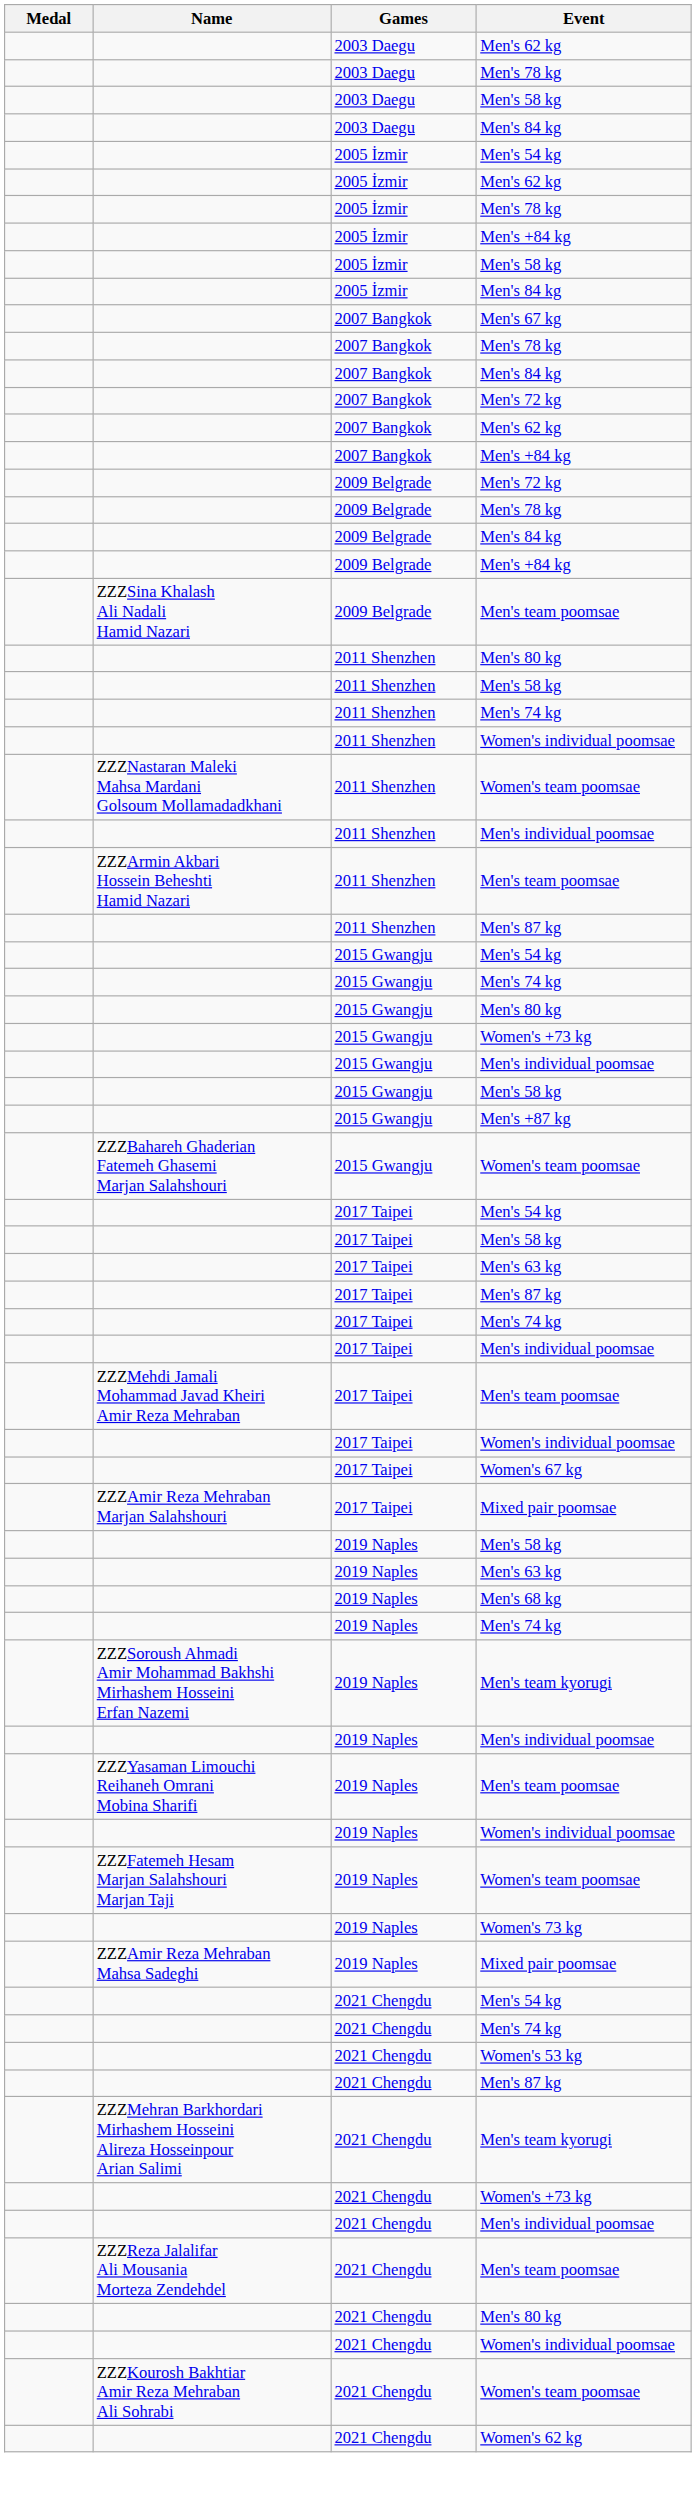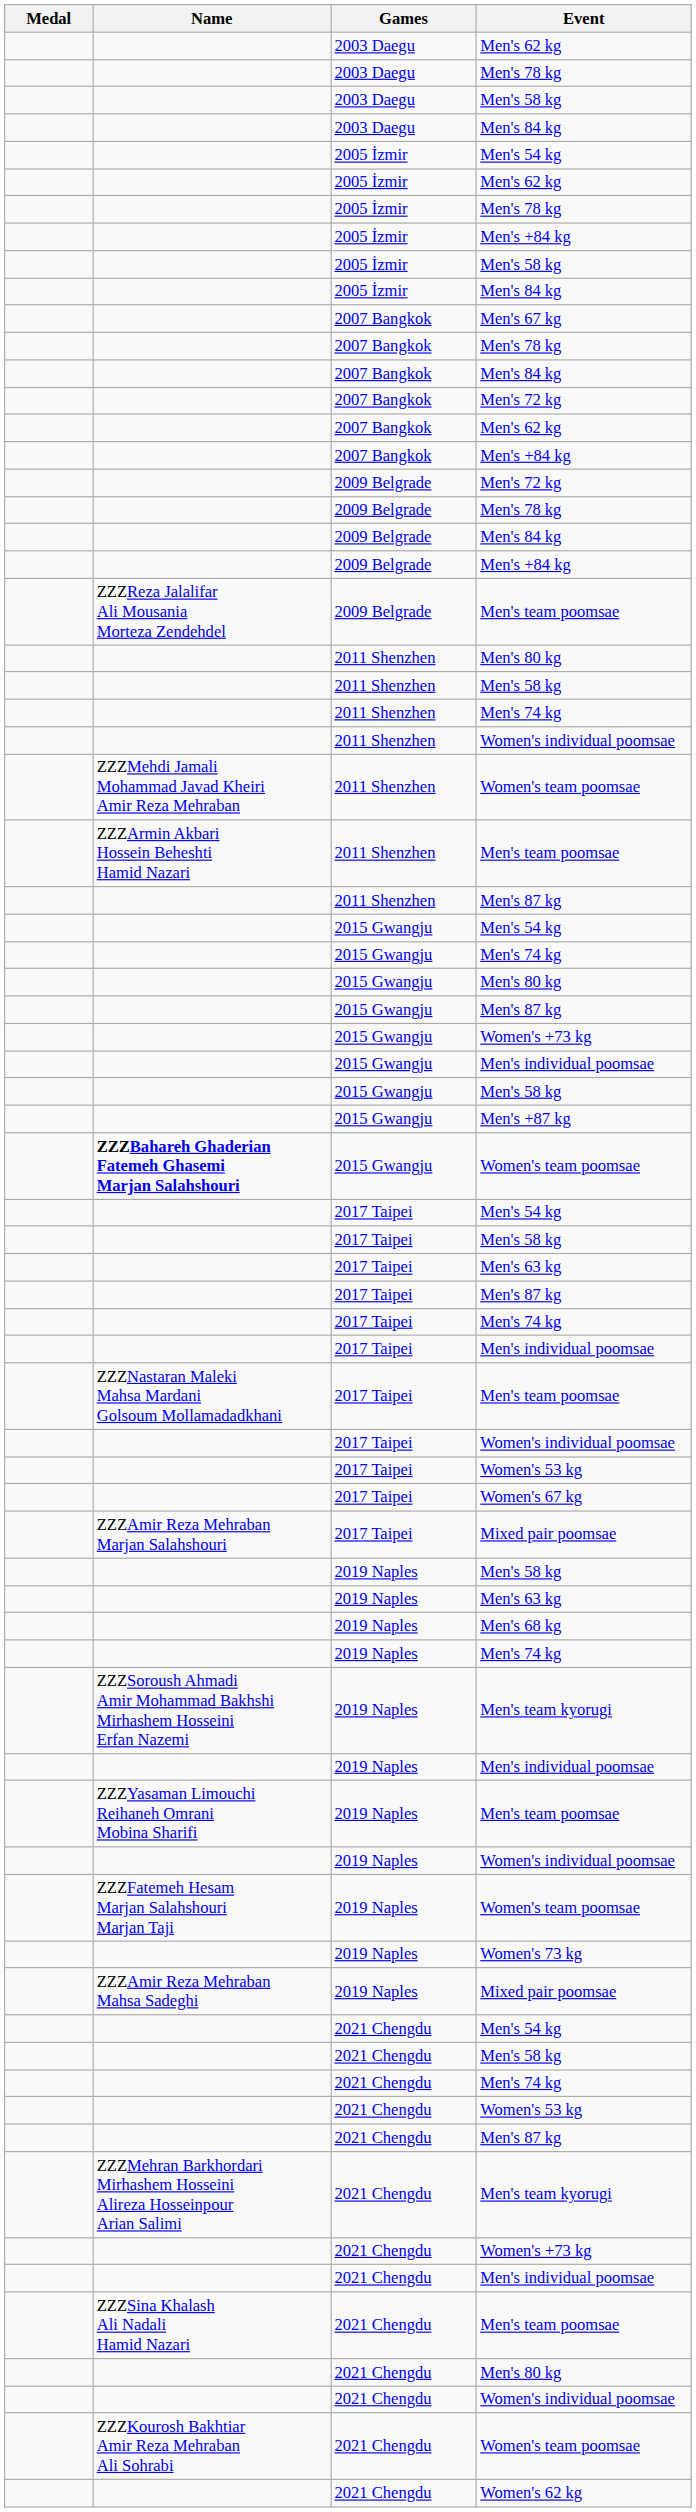 <table class="wikitable sortable" style="font-size:90%">
 <tr>
 <th width="70">Medal</th>
 <th width="200">Name</th>
 <th width="120">Games</th>
 <th width="180">Event</th>
 </tr>
 <tr>
 <td></td>
 <td></td>
 <td><a href='#'>2003 Daegu</a></td>
 <td><a href='#'>Men's 62 kg</a></td>
 </tr>
 <tr>
 <td></td>
 <td></td>
 <td><a href='#'>2003 Daegu</a></td>
 <td><a href='#'>Men's 78 kg</a></td>
 </tr>
 <tr>
 <td></td>
 <td></td>
 <td><a href='#'>2003 Daegu</a></td>
 <td><a href='#'>Men's 58 kg</a></td>
 </tr>
 <tr>
 <td></td>
 <td></td>
 <td><a href='#'>2003 Daegu</a></td>
 <td><a href='#'>Men's 84 kg</a></td>
 </tr>
 <tr>
 <td></td>
 <td></td>
 <td><a href='#'>2005 İzmir</a></td>
 <td><a href='#'>Men's 54 kg</a></td>
 </tr>
 <tr>
 <td></td>
 <td></td>
 <td><a href='#'>2005 İzmir</a></td>
 <td><a href='#'>Men's 62 kg</a></td>
 </tr>
 <tr>
 <td></td>
 <td></td>
 <td><a href='#'>2005 İzmir</a></td>
 <td><a href='#'>Men's 78 kg</a></td>
 </tr>
 <tr>
 <td></td>
 <td></td>
 <td><a href='#'>2005 İzmir</a></td>
 <td><a href='#'>Men's +84 kg</a></td>
 </tr>
 <tr>
 <td></td>
 <td></td>
 <td><a href='#'>2005 İzmir</a></td>
 <td><a href='#'>Men's 58 kg</a></td>
 </tr>
 <tr>
 <td></td>
 <td></td>
 <td><a href='#'>2005 İzmir</a></td>
 <td><a href='#'>Men's 84 kg</a></td>
 </tr>
 <tr>
 <td></td>
 <td></td>
 <td><a href='#'>2007 Bangkok</a></td>
 <td><a href='#'>Men's 67 kg</a></td>
 </tr>
 <tr>
 <td></td>
 <td></td>
 <td><a href='#'>2007 Bangkok</a></td>
 <td><a href='#'>Men's 78 kg</a></td>
 </tr>
 <tr>
 <td></td>
 <td></td>
 <td><a href='#'>2007 Bangkok</a></td>
 <td><a href='#'>Men's 84 kg</a></td>
 </tr>
 <tr>
 <td></td>
 <td></td>
 <td><a href='#'>2007 Bangkok</a></td>
 <td><a href='#'>Men's 72 kg</a></td>
 </tr>
 <tr>
 <td></td>
 <td></td>
 <td><a href='#'>2007 Bangkok</a></td>
 <td><a href='#'>Men's 62 kg</a></td>
 </tr>
 <tr>
 <td></td>
 <td></td>
 <td><a href='#'>2007 Bangkok</a></td>
 <td><a href='#'>Men's +84 kg</a></td>
 </tr>
 <tr>
 <td></td>
 <td></td>
 <td><a href='#'>2009 Belgrade</a></td>
 <td><a href='#'>Men's 72 kg</a></td>
 </tr>
 <tr>
 <td></td>
 <td></td>
 <td><a href='#'>2009 Belgrade</a></td>
 <td><a href='#'>Men's 78 kg</a></td>
 </tr>
 <tr>
 <td></td>
 <td></td>
 <td><a href='#'>2009 Belgrade</a></td>
 <td><a href='#'>Men's 84 kg</a></td>
 </tr>
 <tr>
 <td></td>
 <td></td>
 <td><a href='#'>2009 Belgrade</a></td>
 <td><a href='#'>Men's +84 kg</a></td>
 </tr>
 <tr>
 <td></td>
-<td><span>ZZZ</span><a href='#'>Sina Khalash</a><br><a href='#'>Ali Nadali</a><br><a href='#'>Hamid Nazari</a></td>
+<td><span>ZZZ</span><a href='#'>Reza Jalalifar</a><br><a href='#'>Ali Mousania</a><br><a href='#'>Morteza Zendehdel</a></td>
 <td><a href='#'>2009 Belgrade</a></td>
 <td><a href='#'>Men's team poomsae</a></td>
 </tr>
 <tr>
 <td></td>
 <td></td>
 <td><a href='#'>2011 Shenzhen</a></td>
 <td><a href='#'>Men's 80 kg</a></td>
 </tr>
 <tr>
 <td></td>
 <td></td>
 <td><a href='#'>2011 Shenzhen</a></td>
 <td><a href='#'>Men's 58 kg</a></td>
 </tr>
 <tr>
 <td></td>
 <td></td>
 <td><a href='#'>2011 Shenzhen</a></td>
 <td><a href='#'>Men's 74 kg</a></td>
 </tr>
 <tr>
 <td></td>
 <td></td>
 <td><a href='#'>2011 Shenzhen</a></td>
 <td><a href='#'>Women's individual poomsae</a></td>
 </tr>
 <tr>
 <td></td>
-<td><span>ZZZ</span><a href='#'>Nastaran Maleki</a><br><a href='#'>Mahsa Mardani</a><br><a href='#'>Golsoum Mollamadadkhani</a></td>
+<td><span>ZZZ</span><a href='#'>Mehdi Jamali</a><br><a href='#'>Mohammad Javad Kheiri</a><br><a href='#'>Amir Reza Mehraban</a></td>
 <td><a href='#'>2011 Shenzhen</a></td>
 <td><a href='#'>Women's team poomsae</a></td>
-</tr>
-<tr>
-<td></td>
-<td></td>
-<td><a href='#'>2011 Shenzhen</a></td>
-<td><a href='#'>Men's individual poomsae</a></td>
 </tr>
 <tr>
 <td></td>
 <td><span>ZZZ</span><a href='#'>Armin Akbari</a><br><a href='#'>Hossein Beheshti</a><br><a href='#'>Hamid Nazari</a></td>
 <td><a href='#'>2011 Shenzhen</a></td>
 <td><a href='#'>Men's team poomsae</a></td>
 </tr>
 <tr>
 <td></td>
 <td></td>
 <td><a href='#'>2011 Shenzhen</a></td>
 <td><a href='#'>Men's 87 kg</a></td>
 </tr>
 <tr>
 <td></td>
 <td></td>
 <td><a href='#'>2015 Gwangju</a></td>
 <td><a href='#'>Men's 54 kg</a></td>
 </tr>
 <tr>
 <td></td>
 <td></td>
 <td><a href='#'>2015 Gwangju</a></td>
 <td><a href='#'>Men's 74 kg</a></td>
 </tr>
 <tr>
 <td></td>
 <td></td>
 <td><a href='#'>2015 Gwangju</a></td>
 <td><a href='#'>Men's 80 kg</a></td>
 </tr>
 <tr>
 <td></td>
 <td></td>
 <td><a href='#'>2015 Gwangju</a></td>
+<td><a href='#'>Men's 87 kg</a></td>
+</tr>
+<tr>
+<td></td>
+<td></td>
+<td><a href='#'>2015 Gwangju</a></td>
 <td><a href='#'>Women's +73 kg</a></td>
 </tr>
 <tr>
 <td></td>
 <td></td>
 <td><a href='#'>2015 Gwangju</a></td>
 <td><a href='#'>Men's individual poomsae</a></td>
 </tr>
 <tr>
 <td></td>
 <td></td>
 <td><a href='#'>2015 Gwangju</a></td>
 <td><a href='#'>Men's 58 kg</a></td>
 </tr>
 <tr>
 <td></td>
 <td></td>
 <td><a href='#'>2015 Gwangju</a></td>
 <td><a href='#'>Men's +87 kg</a></td>
 </tr>
 <tr>
 <td></td>
-<td><span>ZZZ</span><a href='#'>Bahareh Ghaderian</a><br><a href='#'>Fatemeh Ghasemi</a><br><a href='#'>Marjan Salahshouri</a></td>
+<td><strong><span>ZZZ</span><a href='#'>Bahareh Ghaderian</a><br><a href='#'>Fatemeh Ghasemi</a><br><a href='#'>Marjan Salahshouri</a></strong></td>
 <td><a href='#'>2015 Gwangju</a></td>
 <td><a href='#'>Women's team poomsae</a></td>
 </tr>
 <tr>
 <td></td>
 <td></td>
 <td><a href='#'>2017 Taipei</a></td>
 <td><a href='#'>Men's 54 kg</a></td>
 </tr>
 <tr>
 <td></td>
 <td></td>
 <td><a href='#'>2017 Taipei</a></td>
 <td><a href='#'>Men's 58 kg</a></td>
 </tr>
 <tr>
 <td></td>
 <td></td>
 <td><a href='#'>2017 Taipei</a></td>
 <td><a href='#'>Men's 63 kg</a></td>
 </tr>
 <tr>
 <td></td>
 <td></td>
 <td><a href='#'>2017 Taipei</a></td>
 <td><a href='#'>Men's 87 kg</a></td>
 </tr>
 <tr>
 <td></td>
 <td></td>
 <td><a href='#'>2017 Taipei</a></td>
 <td><a href='#'>Men's 74 kg</a></td>
 </tr>
 <tr>
 <td></td>
 <td></td>
 <td><a href='#'>2017 Taipei</a></td>
 <td><a href='#'>Men's individual poomsae</a></td>
 </tr>
 <tr>
 <td></td>
-<td><span>ZZZ</span><a href='#'>Mehdi Jamali</a><br><a href='#'>Mohammad Javad Kheiri</a><br><a href='#'>Amir Reza Mehraban</a></td>
+<td><span>ZZZ</span><a href='#'>Nastaran Maleki</a><br><a href='#'>Mahsa Mardani</a><br><a href='#'>Golsoum Mollamadadkhani</a></td>
 <td><a href='#'>2017 Taipei</a></td>
 <td><a href='#'>Men's team poomsae</a></td>
 </tr>
 <tr>
 <td></td>
 <td></td>
 <td><a href='#'>2017 Taipei</a></td>
 <td><a href='#'>Women's individual poomsae</a></td>
+</tr>
+<tr>
+<td></td>
+<td></td>
+<td><a href='#'>2017 Taipei</a></td>
+<td><a href='#'>Women's 53 kg</a></td>
 </tr>
 <tr>
 <td></td>
 <td></td>
 <td><a href='#'>2017 Taipei</a></td>
 <td><a href='#'>Women's 67 kg</a></td>
 </tr>
 <tr>
 <td></td>
 <td><span>ZZZ</span><a href='#'>Amir Reza Mehraban</a><br><a href='#'>Marjan Salahshouri</a></td>
 <td><a href='#'>2017 Taipei</a></td>
 <td><a href='#'>Mixed pair poomsae</a></td>
 </tr>
 <tr>
 <td></td>
 <td></td>
 <td><a href='#'>2019 Naples</a></td>
 <td><a href='#'>Men's 58 kg</a></td>
 </tr>
 <tr>
 <td></td>
 <td></td>
 <td><a href='#'>2019 Naples</a></td>
 <td><a href='#'>Men's 63 kg</a></td>
 </tr>
 <tr>
 <td></td>
 <td></td>
 <td><a href='#'>2019 Naples</a></td>
 <td><a href='#'>Men's 68 kg</a></td>
 </tr>
 <tr>
 <td></td>
 <td></td>
 <td><a href='#'>2019 Naples</a></td>
 <td><a href='#'>Men's 74 kg</a></td>
 </tr>
 <tr>
 <td></td>
 <td><span>ZZZ</span><a href='#'>Soroush Ahmadi</a><br><a href='#'>Amir Mohammad Bakhshi</a><br><a href='#'>Mirhashem Hosseini</a><br><a href='#'>Erfan Nazemi</a></td>
 <td><a href='#'>2019 Naples</a></td>
 <td><a href='#'>Men's team kyorugi</a></td>
 </tr>
 <tr>
 <td></td>
 <td></td>
 <td><a href='#'>2019 Naples</a></td>
 <td><a href='#'>Men's individual poomsae</a></td>
 </tr>
 <tr>
 <td></td>
 <td><span>ZZZ</span><a href='#'>Yasaman Limouchi</a><br><a href='#'>Reihaneh Omrani</a><br><a href='#'>Mobina Sharifi</a></td>
 <td><a href='#'>2019 Naples</a></td>
 <td><a href='#'>Men's team poomsae</a></td>
 </tr>
 <tr>
 <td></td>
 <td></td>
 <td><a href='#'>2019 Naples</a></td>
 <td><a href='#'>Women's individual poomsae</a></td>
 </tr>
 <tr>
 <td></td>
 <td><span>ZZZ</span><a href='#'>Fatemeh Hesam</a><br><a href='#'>Marjan Salahshouri</a><br><a href='#'>Marjan Taji</a></td>
 <td><a href='#'>2019 Naples</a></td>
 <td><a href='#'>Women's team poomsae</a></td>
 </tr>
 <tr>
 <td></td>
 <td></td>
 <td><a href='#'>2019 Naples</a></td>
 <td><a href='#'>Women's 73 kg</a></td>
 </tr>
 <tr>
 <td></td>
 <td><span>ZZZ</span><a href='#'>Amir Reza Mehraban</a><br><a href='#'>Mahsa Sadeghi</a></td>
 <td><a href='#'>2019 Naples</a></td>
 <td><a href='#'>Mixed pair poomsae</a></td>
 </tr>
 <tr>
 <td></td>
 <td></td>
 <td><a href='#'>2021 Chengdu</a></td>
 <td><a href='#'>Men's 54 kg</a></td>
 </tr>
 <tr>
 <td></td>
 <td></td>
 <td><a href='#'>2021 Chengdu</a></td>
+<td><a href='#'>Men's 58 kg</a></td>
+</tr>
+<tr>
+<td></td>
+<td></td>
+<td><a href='#'>2021 Chengdu</a></td>
 <td><a href='#'>Men's 74 kg</a></td>
 </tr>
 <tr>
 <td></td>
 <td></td>
 <td><a href='#'>2021 Chengdu</a></td>
 <td><a href='#'>Women's 53 kg</a></td>
 </tr>
 <tr>
 <td></td>
 <td></td>
 <td><a href='#'>2021 Chengdu</a></td>
 <td><a href='#'>Men's 87 kg</a></td>
 </tr>
 <tr>
 <td></td>
 <td><span>ZZZ</span><a href='#'>Mehran Barkhordari</a><br><a href='#'>Mirhashem Hosseini</a><br><a href='#'>Alireza Hosseinpour</a><br><a href='#'>Arian Salimi</a></td>
 <td><a href='#'>2021 Chengdu</a></td>
 <td><a href='#'>Men's team kyorugi</a></td>
 </tr>
 <tr>
 <td></td>
 <td></td>
 <td><a href='#'>2021 Chengdu</a></td>
 <td><a href='#'>Women's +73 kg</a></td>
 </tr>
 <tr>
 <td></td>
 <td></td>
 <td><a href='#'>2021 Chengdu</a></td>
 <td><a href='#'>Men's individual poomsae</a></td>
 </tr>
 <tr>
 <td></td>
-<td><span>ZZZ</span><a href='#'>Reza Jalalifar</a><br><a href='#'>Ali Mousania</a><br><a href='#'>Morteza Zendehdel</a></td>
+<td><span>ZZZ</span><a href='#'>Sina Khalash</a><br><a href='#'>Ali Nadali</a><br><a href='#'>Hamid Nazari</a></td>
 <td><a href='#'>2021 Chengdu</a></td>
 <td><a href='#'>Men's team poomsae</a></td>
 </tr>
 <tr>
 <td></td>
 <td></td>
 <td><a href='#'>2021 Chengdu</a></td>
 <td><a href='#'>Men's 80 kg</a></td>
 </tr>
 <tr>
 <td></td>
 <td></td>
 <td><a href='#'>2021 Chengdu</a></td>
 <td><a href='#'>Women's individual poomsae</a></td>
 </tr>
 <tr>
 <td></td>
 <td><span>ZZZ</span><a href='#'>Kourosh Bakhtiar</a><br><a href='#'>Amir Reza Mehraban</a><br><a href='#'>Ali Sohrabi</a></td>
 <td><a href='#'>2021 Chengdu</a></td>
 <td><a href='#'>Women's team poomsae</a></td>
 </tr>
 <tr>
 <td></td>
 <td></td>
 <td><a href='#'>2021 Chengdu</a></td>
 <td><a href='#'>Women's 62 kg</a></td>
 </tr>
 </table>
